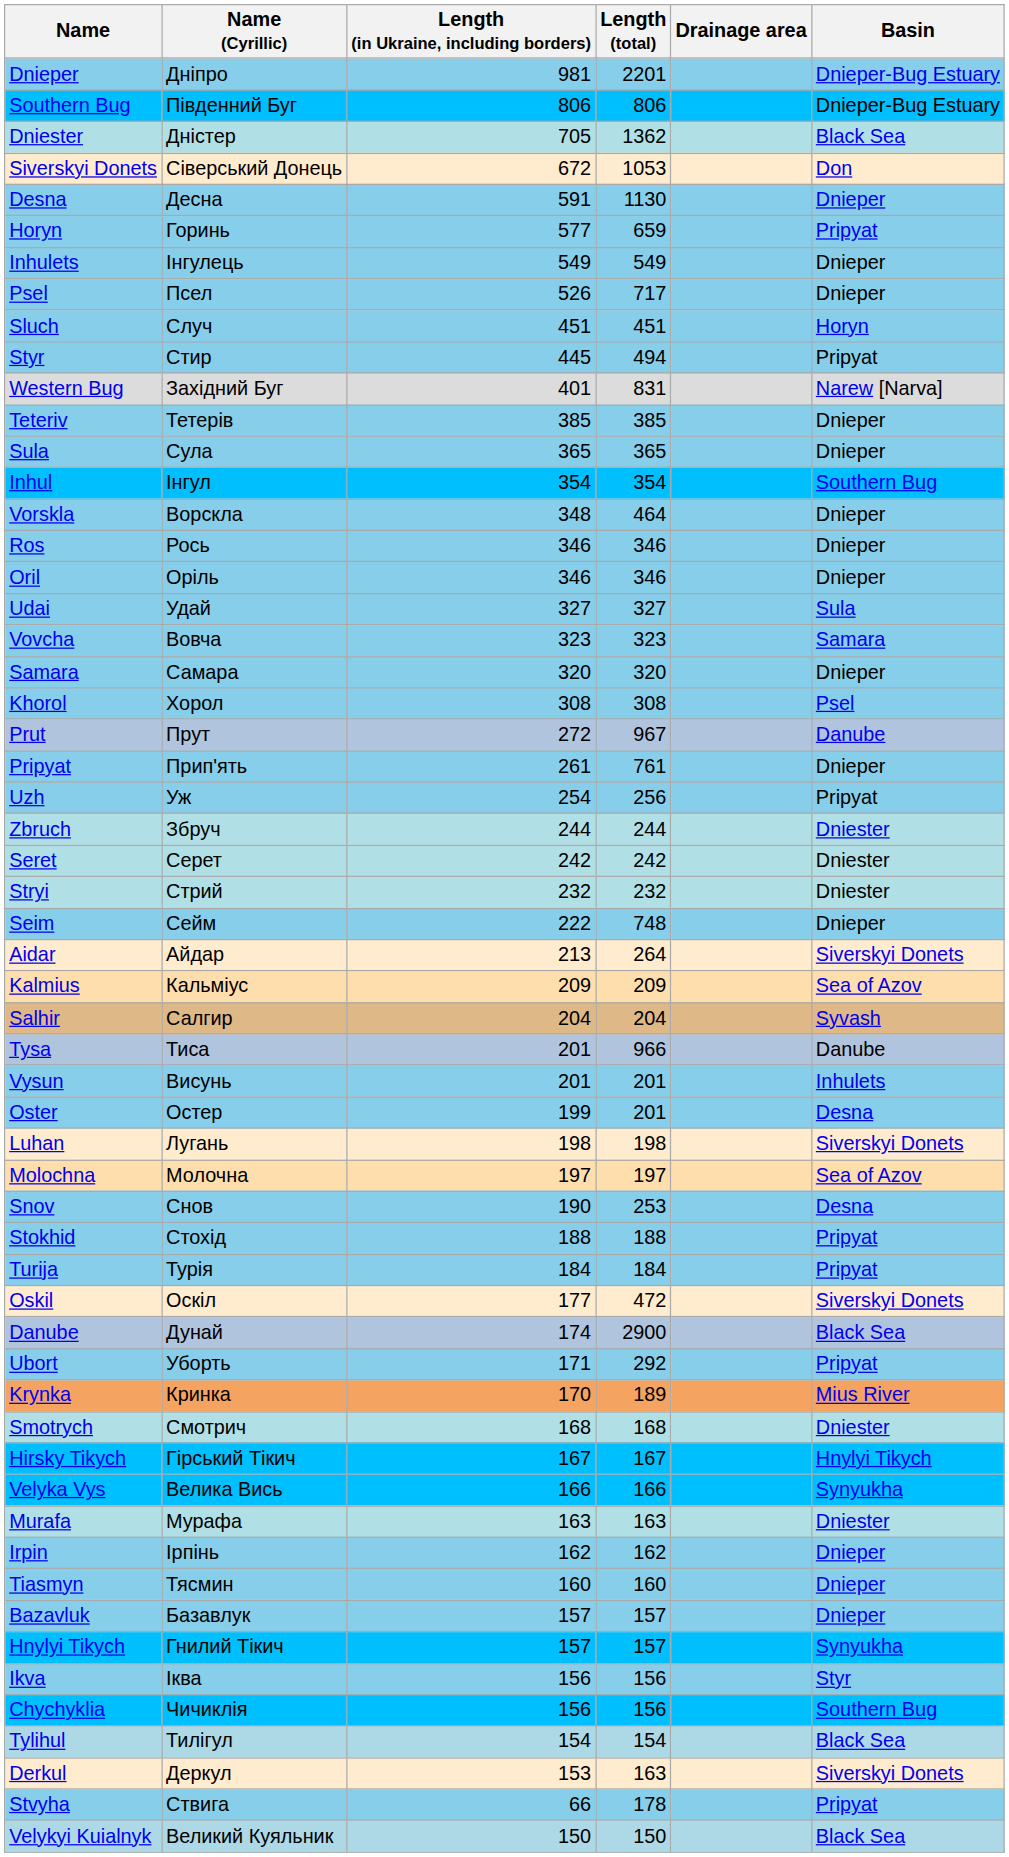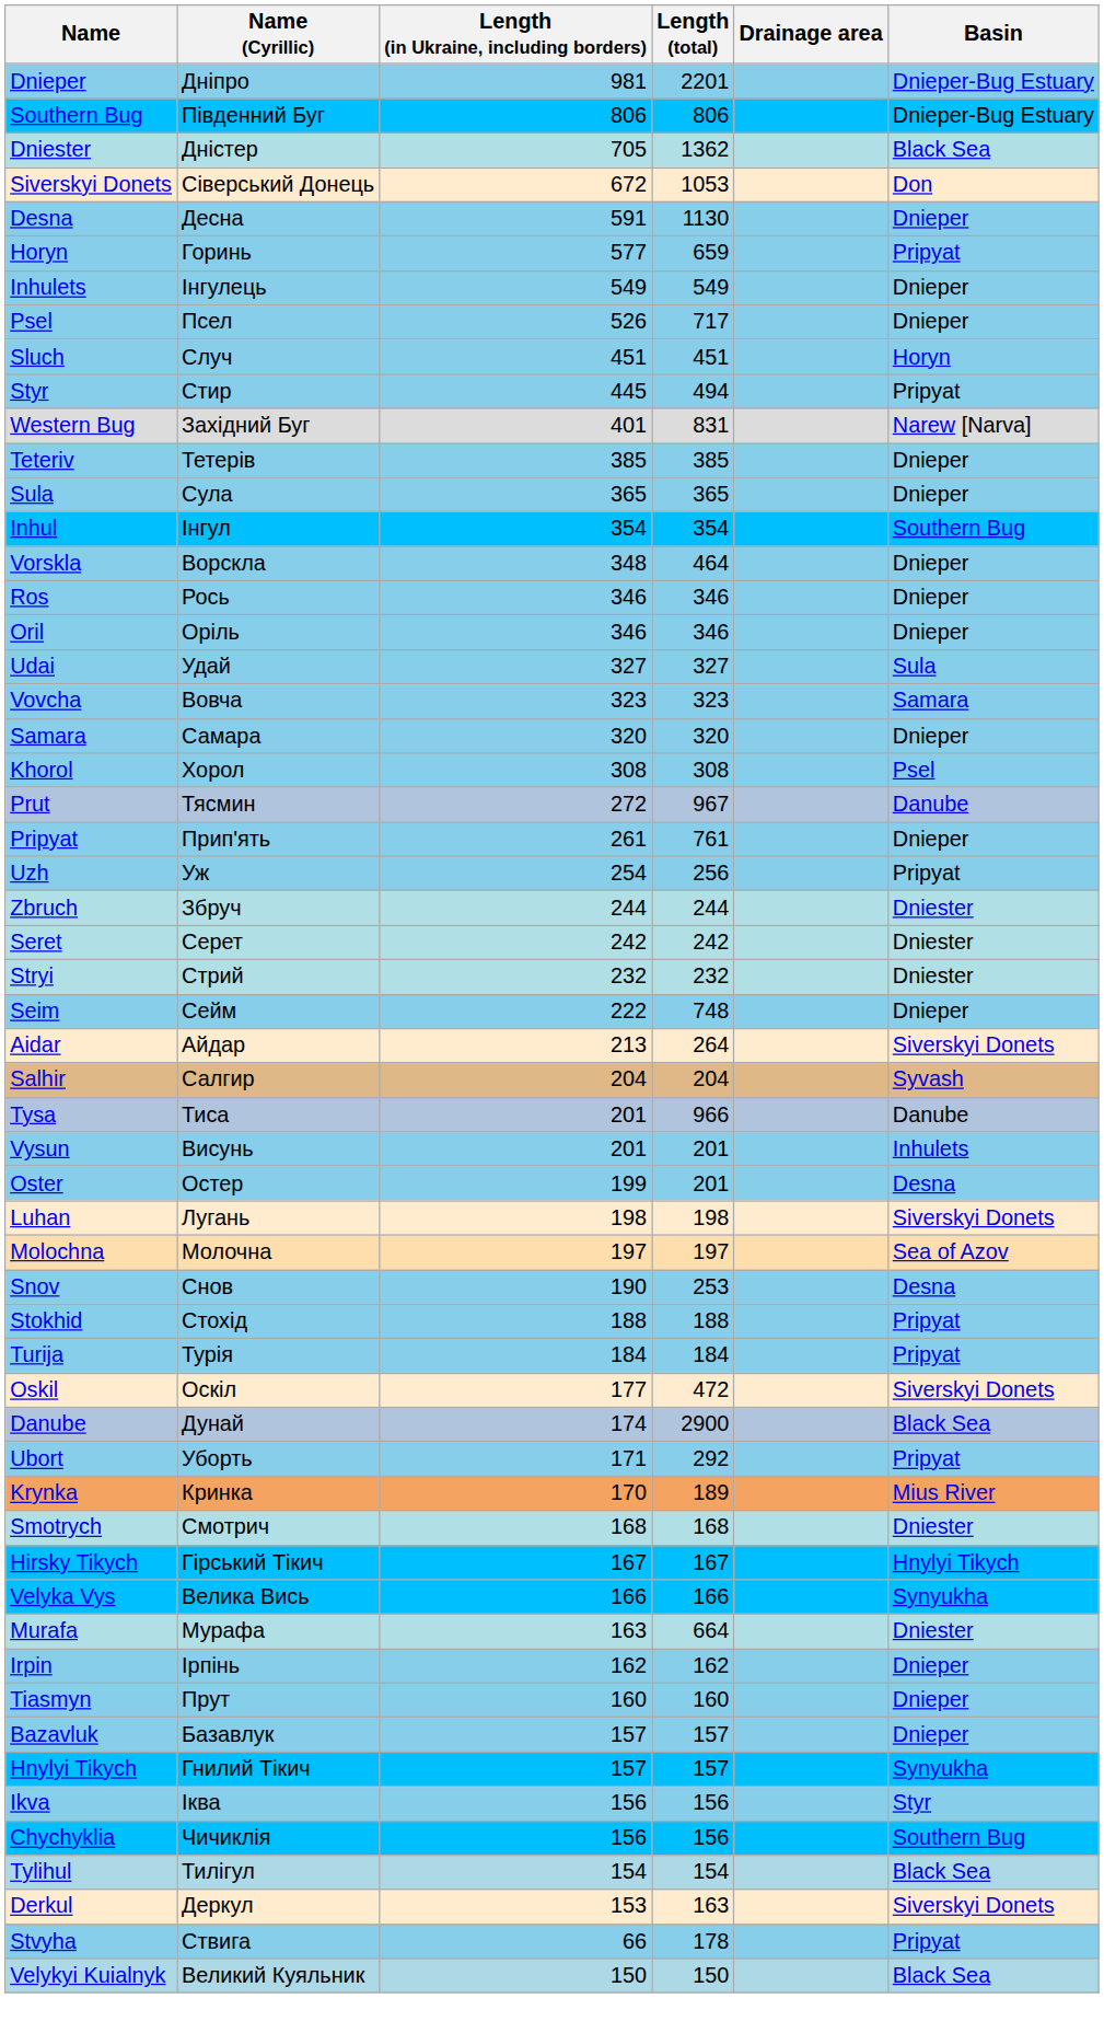 <table class="wikitable sortable">
 <tr>
 <th>Name</th>
 <th>Name<br><small>(Cyrillic)</small></th>
 <th>Length<br><small> (in Ukraine, including borders)</small></th>
 <th>Length<br><small> (total)</small></th>
 <th>Drainage area</th>
 <th>Basin</th>
 </tr>
 <tr style="background-color:#87CEEB">
 <td><a href='#'>Dnieper</a></td>
 <td>Дніпро</td>
 <td align=right>981</td>
 <td align=right>2201</td>
 <td align=right></td>
 <td><a href='#'>Dnieper-Bug Estuary</a></td>
 </tr>
 <tr style="background-color:#00BFFF">
 <td><a href='#'>Southern Bug</a></td>
 <td>Південний Буг</td>
 <td align=right>806</td>
 <td align=right>806</td>
 <td align=right></td>
 <td>Dnieper-Bug Estuary</td>
 </tr>
 <tr style="background-color:#B0E0E6">
 <td><a href='#'>Dniester</a></td>
 <td>Дністер</td>
 <td align=right>705</td>
 <td align=right>1362</td>
 <td align=right></td>
 <td><a href='#'>Black Sea</a></td>
 </tr>
 <tr style="background-color:#FFEBCD">
 <td nowrap><a href='#'>Siverskyi Donets</a></td>
 <td>Сіверський Донець</td>
 <td align=right>672</td>
 <td align=right>1053</td>
 <td align=right></td>
 <td><a href='#'>Don</a></td>
 </tr>
 <tr style="background-color:#87CEEB">
 <td><a href='#'>Desna</a></td>
 <td>Десна</td>
 <td align=right>591</td>
 <td align=right>1130</td>
 <td align=right></td>
 <td><a href='#'>Dnieper</a></td>
 </tr>
 <tr style="background-color:#87CEEB">
 <td><a href='#'>Horyn</a></td>
 <td>Горинь</td>
 <td align=right>577</td>
 <td align=right>659</td>
 <td align=right></td>
 <td><a href='#'>Pripyat</a></td>
 </tr>
 <tr style="background-color:#87CEEB">
 <td><a href='#'>Inhulets</a></td>
 <td>Інгулець</td>
 <td align=right>549</td>
 <td align=right>549</td>
 <td align=right></td>
 <td>Dnieper</td>
 </tr>
 <tr style="background-color:#87CEEB">
 <td><a href='#'>Psel</a></td>
 <td>Псел</td>
 <td align=right>526</td>
 <td align=right>717</td>
 <td align=right></td>
 <td>Dnieper</td>
 </tr>
 <tr style="background-color:#87CEEB">
 <td><a href='#'>Sluch</a></td>
 <td>Случ</td>
 <td align=right>451</td>
 <td align=right>451</td>
 <td align=right></td>
 <td><a href='#'>Horyn</a></td>
 </tr>
 <tr style="background-color:#87CEEB">
 <td><a href='#'>Styr</a></td>
 <td>Стир</td>
 <td align=right>445</td>
 <td align=right>494</td>
 <td align=right></td>
 <td>Pripyat</td>
 </tr>
 <tr style="background-color:#DCDCDC">
 <td><a href='#'>Western Bug</a></td>
 <td>Західний Буг</td>
 <td align=right>401</td>
 <td align=right>831</td>
 <td align=right></td>
 <td><a href='#'>Narew</a> [Narva]</td>
 </tr>
 <tr style="background-color:#87CEEB">
 <td><a href='#'>Teteriv</a></td>
 <td>Тетерів</td>
 <td align=right>385</td>
 <td align=right>385</td>
 <td align=right></td>
 <td>Dnieper</td>
 </tr>
 <tr style="background-color:#87CEEB">
 <td><a href='#'>Sula</a></td>
 <td>Сула</td>
 <td align=right>365</td>
 <td align=right>365</td>
 <td align=right></td>
 <td>Dnieper</td>
 </tr>
 <tr style="background-color:#00BFFF">
 <td><a href='#'>Inhul</a></td>
 <td>Інгул</td>
 <td align=right>354</td>
 <td align=right>354</td>
 <td align=right></td>
 <td><a href='#'>Southern Bug</a></td>
 </tr>
 <tr style="background-color:#87CEEB">
 <td><a href='#'>Vorskla</a></td>
 <td>Ворскла</td>
 <td align=right>348</td>
 <td align=right>464</td>
 <td align=right></td>
 <td>Dnieper</td>
 </tr>
 <tr style="background-color:#87CEEB">
 <td><a href='#'>Ros</a></td>
 <td>Рось</td>
 <td align=right>346</td>
 <td align=right>346</td>
 <td align=right></td>
 <td>Dnieper</td>
 </tr>
 <tr style="background-color:#87CEEB">
 <td><a href='#'>Oril</a></td>
 <td>Оріль</td>
 <td align=right>346</td>
 <td align=right>346</td>
 <td align=right></td>
 <td>Dnieper</td>
 </tr>
 <tr style="background-color:#87CEEB">
 <td><a href='#'>Udai</a></td>
 <td>Удай</td>
 <td align=right>327</td>
 <td align=right>327</td>
 <td align=right></td>
 <td><a href='#'>Sula</a></td>
 </tr>
 <tr style="background-color:#87CEEB">
 <td><a href='#'>Vovcha</a></td>
 <td>Вовча</td>
 <td align=right>323</td>
 <td align=right>323</td>
 <td align=right></td>
 <td><a href='#'>Samara</a></td>
 </tr>
 <tr style="background-color:#87CEEB">
 <td><a href='#'>Samara</a></td>
 <td>Самара</td>
 <td align=right>320</td>
 <td align=right>320</td>
 <td align=right></td>
 <td>Dnieper</td>
 </tr>
 <tr style="background-color:#87CEEB">
 <td><a href='#'>Khorol</a></td>
 <td>Хорол</td>
 <td align=right>308</td>
 <td align=right>308</td>
 <td align=right></td>
 <td><a href='#'>Psel</a></td>
 </tr>
 <tr style="background-color:#B0C4DE">
 <td><a href='#'>Prut</a></td>
-<td>Прут</td>
+<td>Тясмин</td>
 <td align=right>272</td>
 <td align=right>967</td>
 <td align=right></td>
 <td><a href='#'>Danube</a></td>
 </tr>
 <tr style="background-color:#87CEEB">
 <td><a href='#'>Pripyat</a></td>
 <td>Прип'ять</td>
 <td align=right>261</td>
 <td align=right>761</td>
 <td align=right></td>
 <td>Dnieper</td>
 </tr>
 <tr style="background-color:#87CEEB">
 <td><a href='#'>Uzh</a></td>
 <td>Уж</td>
 <td align=right>254</td>
 <td align=right>256</td>
 <td align=right></td>
 <td>Pripyat</td>
 </tr>
 <tr style="background-color:#B0E0E6">
 <td><a href='#'>Zbruch</a></td>
 <td>Збруч</td>
 <td align=right>244</td>
 <td align=right>244</td>
 <td align=right></td>
 <td><a href='#'>Dniester</a></td>
 </tr>
 <tr style="background-color:#B0E0E6">
 <td><a href='#'>Seret</a></td>
 <td>Серет</td>
 <td align=right>242</td>
 <td align=right>242</td>
 <td align=right></td>
 <td>Dniester</td>
 </tr>
 <tr style="background-color:#B0E0E6">
 <td><a href='#'>Stryi</a></td>
 <td>Стрий</td>
 <td align=right>232</td>
 <td align=right>232</td>
 <td align=right></td>
 <td>Dniester</td>
 </tr>
 <tr style="background-color:#87CEEB">
 <td><a href='#'>Seim</a></td>
 <td>Сейм</td>
 <td align=right>222</td>
 <td align=right>748</td>
 <td align=right></td>
 <td>Dnieper</td>
 </tr>
 <tr style="background-color:#FFEBCD">
 <td><a href='#'>Aidar</a></td>
 <td>Айдар</td>
 <td align=right>213</td>
 <td align=right>264</td>
 <td align=right></td>
 <td><a href='#'>Siverskyi Donets</a></td>
-</tr>
-<tr style="background-color:#FFDEAD">
-<td><a href='#'>Kalmius</a></td>
-<td>Кальміус</td>
-<td align=right>209</td>
-<td align=right>209</td>
-<td align=right></td>
-<td><a href='#'>Sea of Azov</a></td>
 </tr>
 <tr style="background-color:#DEB887">
 <td><a href='#'>Salhir</a></td>
 <td>Салгир</td>
 <td align=right>204</td>
 <td align=right>204</td>
 <td align=right></td>
 <td><a href='#'>Syvash</a></td>
 </tr>
 <tr style="background-color:#B0C4DE">
 <td><a href='#'>Tysa</a></td>
 <td>Тиса</td>
 <td align=right>201</td>
 <td align=right>966</td>
 <td align=right></td>
 <td>Danube</td>
 </tr>
 <tr style="background-color:#87CEEB">
 <td><a href='#'>Vysun</a></td>
 <td>Висунь</td>
 <td align=right>201</td>
 <td align=right>201</td>
 <td align=right></td>
 <td><a href='#'>Inhulets</a></td>
 </tr>
 <tr style="background-color:#87CEEB">
 <td><a href='#'>Oster</a></td>
 <td>Остер</td>
 <td align=right>199</td>
 <td align=right>201</td>
 <td align=right></td>
 <td><a href='#'>Desna</a></td>
 </tr>
 <tr style="background-color:#FFEBCD">
 <td><a href='#'>Luhan</a></td>
 <td>Лугань</td>
 <td align=right>198</td>
 <td align=right>198</td>
 <td align=right></td>
 <td><a href='#'>Siverskyi Donets</a></td>
 </tr>
 <tr style="background-color:#FFDEAD">
 <td><a href='#'>Molochna</a></td>
 <td>Молочна</td>
 <td align=right>197</td>
 <td align=right>197</td>
 <td align=right></td>
 <td><a href='#'>Sea of Azov</a></td>
 </tr>
 <tr style="background-color:#87CEEB">
 <td><a href='#'>Snov</a></td>
 <td>Снов</td>
 <td align=right>190</td>
 <td align=right>253</td>
 <td align=right></td>
 <td><a href='#'>Desna</a></td>
 </tr>
 <tr style="background-color:#87CEEB">
 <td><a href='#'>Stokhid</a></td>
 <td>Стохід</td>
 <td align=right>188</td>
 <td align=right>188</td>
 <td align=right></td>
 <td><a href='#'>Pripyat</a></td>
 </tr>
 <tr style="background-color:#87CEEB">
 <td><a href='#'>Turija</a></td>
 <td>Турія</td>
 <td align=right>184</td>
 <td align=right>184</td>
 <td align=right></td>
 <td><a href='#'>Pripyat</a></td>
 </tr>
 <tr style="background-color:#FFEBCD">
 <td><a href='#'>Oskil</a></td>
 <td>Оскiл</td>
 <td align=right>177</td>
 <td align=right>472</td>
 <td align=right></td>
 <td><a href='#'>Siverskyi Donets</a></td>
 </tr>
 <tr style="background-color:#B0C4DE">
 <td><a href='#'>Danube</a></td>
 <td>Дунай</td>
 <td align=right>174</td>
 <td align=right>2900</td>
 <td align=right></td>
 <td><a href='#'>Black Sea</a></td>
 </tr>
 <tr style="background-color:#87CEEB">
 <td><a href='#'>Ubort</a></td>
 <td>Уборть</td>
 <td align=right>171</td>
 <td align=right>292</td>
 <td align=right></td>
 <td><a href='#'>Pripyat</a></td>
 </tr>
 <tr style="background-color:#F4A460">
 <td><a href='#'>Krynka</a></td>
 <td>Кринка</td>
 <td align=right>170</td>
 <td align=right>189</td>
 <td align=right></td>
 <td><a href='#'>Mius River</a></td>
 </tr>
 <tr style="background-color:#B0E0E6">
 <td><a href='#'>Smotrych</a></td>
 <td>Смотрич</td>
 <td align=right>168</td>
 <td align=right>168</td>
 <td align=right></td>
 <td><a href='#'>Dniester</a></td>
 </tr>
 <tr style="background-color:#00BFFF">
 <td><a href='#'>Hirsky Tikych</a></td>
 <td>Гірський Тікич</td>
 <td align=right>167</td>
 <td align=right>167</td>
 <td align=right></td>
 <td><a href='#'>Hnylyi Tikych</a></td>
 </tr>
 <tr style="background-color:#00BFFF">
 <td><a href='#'>Velyka Vys</a></td>
 <td>Велика Вись</td>
 <td align=right>166</td>
 <td align=right>166</td>
 <td align=right></td>
 <td><a href='#'>Synyukha</a></td>
 </tr>
 <tr style="background-color:#B0E0E6">
 <td><a href='#'>Murafa</a></td>
 <td>Мурафа</td>
 <td align=right>163</td>
-<td align=right>163</td>
+<td align=right>664</td>
 <td align=right></td>
 <td><a href='#'>Dniester</a></td>
 </tr>
 <tr style="background-color:#87CEEB">
 <td><a href='#'>Irpin</a></td>
 <td>Ірпінь</td>
 <td align=right>162</td>
 <td align=right>162</td>
 <td align=right></td>
 <td><a href='#'>Dnieper</a></td>
 </tr>
 <tr style="background-color:#87CEEB">
 <td><a href='#'>Tiasmyn</a></td>
-<td>Тясмин</td>
+<td>Прут</td>
 <td align=right>160</td>
 <td align=right>160</td>
 <td align=right></td>
 <td><a href='#'>Dnieper</a></td>
 </tr>
 <tr style="background-color:#87CEEB">
 <td><a href='#'>Bazavluk</a></td>
 <td>Базавлук</td>
 <td align=right>157</td>
 <td align=right>157</td>
 <td align=right></td>
 <td><a href='#'>Dnieper</a></td>
 </tr>
 <tr style="background-color:#00BFFF">
 <td><a href='#'>Hnylyi Tikych</a></td>
 <td>Гнилий Тікич</td>
 <td align=right>157</td>
 <td align=right>157</td>
 <td align=right></td>
 <td><a href='#'>Synyukha</a></td>
 </tr>
 <tr style="background-color:#87CEEB">
 <td><a href='#'>Ikva</a></td>
 <td>Іква</td>
 <td align=right>156</td>
 <td align=right>156</td>
 <td align=right></td>
 <td><a href='#'>Styr</a></td>
 </tr>
 <tr style="background-color:#00BFFF">
 <td><a href='#'>Chychyklia</a></td>
 <td>Чичиклія</td>
 <td align=right>156</td>
 <td align=right>156</td>
 <td align=right></td>
 <td><a href='#'>Southern Bug</a></td>
 </tr>
 <tr style="background-color:#ADD8E6">
 <td><a href='#'>Tylihul</a></td>
 <td>Тилігул</td>
 <td align=right>154</td>
 <td align=right>154</td>
 <td align=right></td>
 <td><a href='#'>Black Sea</a></td>
 </tr>
 <tr style="background-color:#FFEBCD">
 <td><a href='#'>Derkul</a></td>
 <td>Деркул</td>
 <td align=right>153</td>
 <td align=right>163</td>
 <td align=right></td>
 <td><a href='#'>Siverskyi Donets</a></td>
 </tr>
 <tr style="background-color:#87CEEB">
 <td><a href='#'>Stvyha</a></td>
 <td>Ствига</td>
 <td align=right>66</td>
 <td align=right>178</td>
 <td align=right></td>
 <td><a href='#'>Pripyat</a></td>
 </tr>
 <tr style="background-color:#ADD8E6">
 <td><a href='#'>Velykyi Kuialnyk</a></td>
 <td>Великий Куяльник</td>
 <td align=right>150</td>
 <td align=right>150</td>
 <td align=right></td>
 <td><a href='#'>Black Sea</a></td>
 </tr>
 </table>
